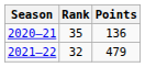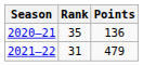 <table class="wikitable sortable" style="text-align:center;">
 <tr>
 <th>Season</th>
 <th>Rank</th>
 <th>Points</th>
 </tr>
 <tr>
 <td><a href='#'>2020–21</a></td>
 <td>35</td>
 <td>136</td>
 </tr>
 <tr>
 <td><a href='#'>2021–22</a></td>
-<td>32</td>
+<td>31</td>
 <td>479</td>
 </tr>
 </table>
